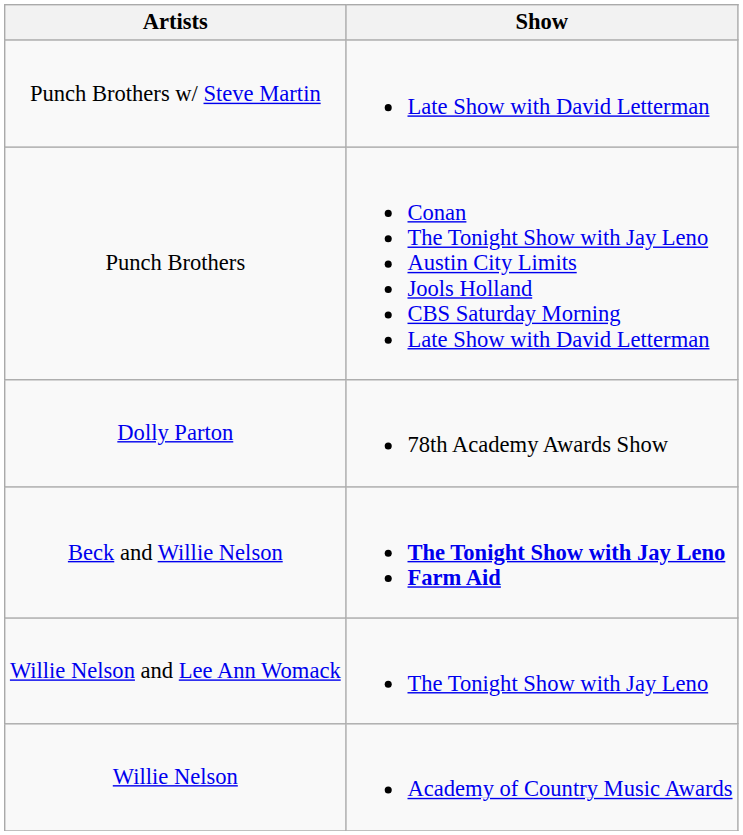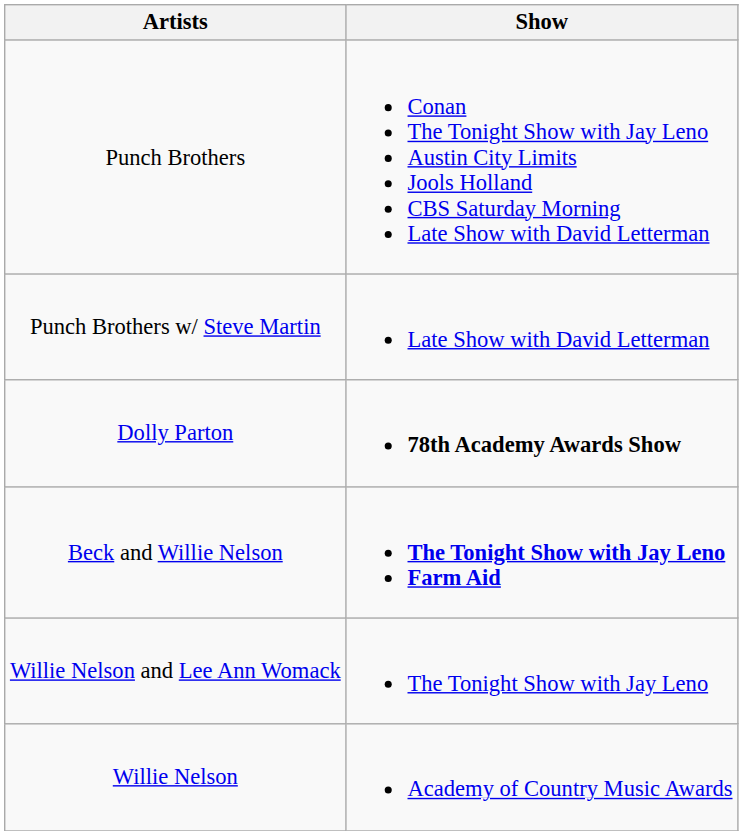 <table class="wikitable">
 <tr>
 <th>Artists</th>
 <th>Show</th>
 </tr>
 <tr>
+<td align="center">Punch Brothers</td>
+<td align="left"><br><ul><li><a href='#'>Conan</a></li><li><a href='#'>The Tonight Show with Jay Leno</a></li><li><a href='#'>Austin City Limits</a></li><li><a href='#'>Jools Holland</a></li><li><a href='#'>CBS Saturday Morning</a></li><li><a href='#'>Late Show with David Letterman</a></li></ul></td>
+</tr>
+<tr>
 <td align="center">Punch Brothers w/ <a href='#'>Steve Martin</a></td>
 <td align="left"><br><ul><li><a href='#'>Late Show with David Letterman</a></li></ul></td>
 </tr>
 <tr>
-<td align="center">Punch Brothers</td>
-<td align="left"><br><ul><li><a href='#'>Conan</a></li><li><a href='#'>The Tonight Show with Jay Leno</a></li><li><a href='#'>Austin City Limits</a></li><li><a href='#'>Jools Holland</a></li><li><a href='#'>CBS Saturday Morning</a></li><li><a href='#'>Late Show with David Letterman</a></li></ul></td>
-</tr>
-<tr>
 <td align="center"><a href='#'>Dolly Parton</a></td>
-<td align="left"><br><ul><li>78th Academy Awards Show</li></ul></td>
+<td align="left"><strong><br><ul><li>78th Academy Awards Show</li></ul></strong></td>
 </tr>
 <tr>
 <td align="center"><a href='#'>Beck</a> and <a href='#'>Willie Nelson</a></td>
 <td align="left"><strong><br><ul><li><a href='#'>The Tonight Show with Jay Leno</a></li><li><a href='#'>Farm Aid</a></li></ul></strong></td>
 </tr>
 <tr>
 <td align="center"><a href='#'>Willie Nelson</a> and <a href='#'>Lee Ann Womack</a></td>
 <td align="left"><br><ul><li><a href='#'>The Tonight Show with Jay Leno</a></li></ul></td>
 </tr>
 <tr>
 <td align="center"><a href='#'>Willie Nelson</a></td>
 <td align="left"><br><ul><li><a href='#'>Academy of Country Music Awards</a></li></ul></td>
 </tr>
 </table>
